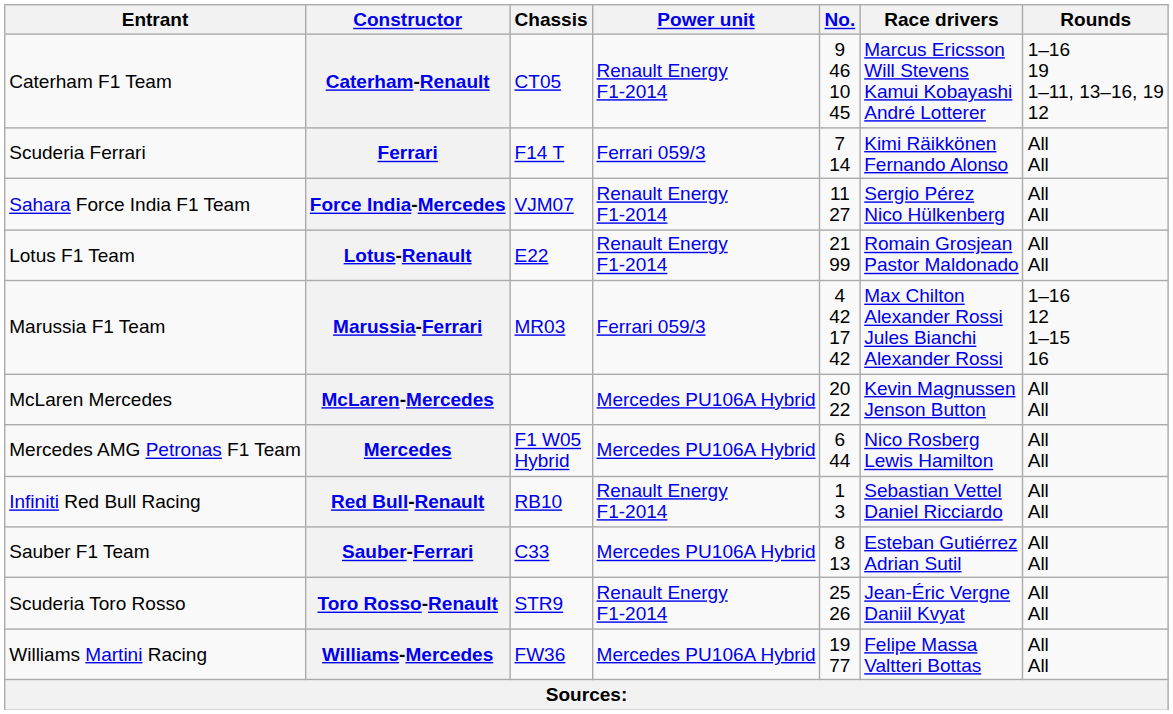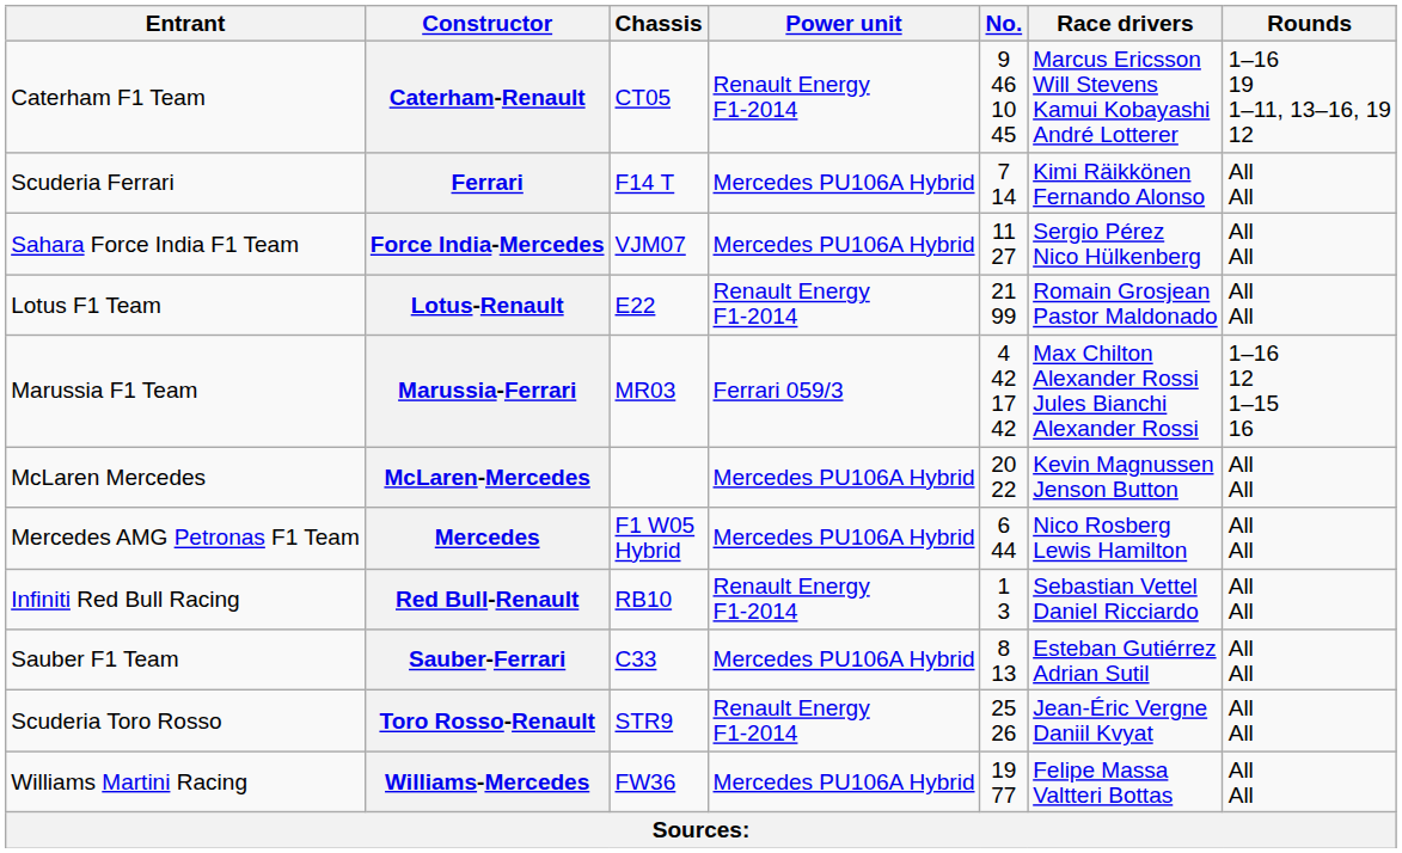 <table class="wikitable sortable" style="font-size: 85%;">
 <tr>
 <th class="unsortable" style="border-left:0px">Entrant</th>
 <th><a href='#'>Constructor</a></th>
 <th class="unsortable">Chassis</th>
 <th><a href='#'>Power unit</a></th>
 <th><a href='#'>No.</a></th>
 <th class="unsortable" style="border-left:0px">Race drivers</th>
 <th class="unsortable">Rounds</th>
 </tr>
 <tr>
 <td> Caterham F1 Team</td>
 <th><a href='#'>Caterham</a>-<a href='#'>Renault</a></th>
 <td><a href='#'>CT05</a></td>
 <td><a href='#'>Renault Energy<br>F1-2014</a></td>
 <td data-sort-value="9" align="center">9<br>46<br>10<br>45</td>
 <td valign="bottom" nowrap> <a href='#'>Marcus Ericsson</a><br> <a href='#'>Will Stevens</a><br> <a href='#'>Kamui Kobayashi</a><br> <a href='#'>André Lotterer</a></td>
 <td style="text-align:left" nowrap>1–16<br>19<br>1–11, 13–16, 19<br>12</td>
 </tr>
 <tr>
 <td> Scuderia Ferrari</td>
 <th><a href='#'>Ferrari</a></th>
 <td><a href='#'>F14 T</a></td>
-<td><a href='#'>Ferrari 059/3</a></td>
+<td><a href='#'>Mercedes PU106A Hybrid</a></td>
 <td data-sort-value="7" align="center">7<br>14</td>
 <td> <a href='#'>Kimi Räikkönen</a><br> <a href='#'>Fernando Alonso</a></td>
 <td style="text-align:left">All<br>All</td>
 </tr>
 <tr>
 <td> <a href='#'>Sahara</a> Force India F1 Team</td>
 <th><a href='#'>Force&nbsp;India</a>-<a href='#'>Mercedes</a></th>
 <td><a href='#'>VJM07</a></td>
-<td><a href='#'>Renault Energy<br>F1-2014</a></td>
+<td><a href='#'>Mercedes PU106A Hybrid</a></td>
 <td data-sort-value="11" align="center">11<br>27</td>
 <td> <a href='#'>Sergio Pérez</a><br> <a href='#'>Nico Hülkenberg</a></td>
 <td style="text-align:left">All<br>All</td>
 </tr>
 <tr>
 <td> Lotus F1 Team</td>
 <th><a href='#'>Lotus</a>-<a href='#'>Renault</a></th>
 <td><a href='#'>E22</a></td>
 <td><a href='#'>Renault Energy<br>F1-2014</a></td>
 <td data-sort-value="21" align="center">21<br>99</td>
 <td> <a href='#'>Romain Grosjean</a><br> <a href='#'>Pastor Maldonado</a></td>
 <td style="text-align:left">All<br>All</td>
 </tr>
 <tr>
 <td> Marussia F1 Team</td>
 <th><a href='#'>Marussia</a>-<a href='#'>Ferrari</a></th>
 <td><a href='#'>MR03</a></td>
 <td><a href='#'>Ferrari 059/3</a></td>
 <td data-sort-value="4" align="center">4<br>42<br>17<br>42</td>
 <td> <a href='#'>Max Chilton</a><br> <a href='#'>Alexander Rossi</a><br> <a href='#'>Jules Bianchi</a><br> <a href='#'>Alexander Rossi</a></td>
 <td style="text-align:left">1–16<br>12<br>1–15<br>16</td>
 </tr>
 <tr>
 <td> McLaren Mercedes</td>
 <th><a href='#'>McLaren</a>-<a href='#'>Mercedes</a></th>
 <td></td>
 <td><a href='#'>Mercedes PU106A Hybrid</a></td>
 <td data-sort-value="20" align="center">20<br>22</td>
 <td> <a href='#'>Kevin Magnussen</a><br> <a href='#'>Jenson Button</a></td>
 <td style="text-align:left">All<br>All</td>
 </tr>
 <tr>
 <td nowrap> Mercedes AMG <a href='#'>Petronas</a> F1 Team</td>
 <th><a href='#'>Mercedes</a></th>
 <td><a href='#'>F1 W05<br>Hybrid</a></td>
 <td><a href='#'>Mercedes PU106A Hybrid</a></td>
 <td data-sort-value="6" align="center">6<br>44</td>
 <td> <a href='#'>Nico Rosberg</a><br> <a href='#'>Lewis Hamilton</a></td>
 <td style="text-align:left">All<br>All</td>
 </tr>
 <tr>
 <td> <a href='#'>Infiniti</a> Red Bull Racing</td>
 <th><a href='#'>Red Bull</a>-<a href='#'>Renault</a></th>
 <td><a href='#'>RB10</a></td>
 <td><a href='#'>Renault Energy<br>F1-2014</a></td>
 <td data-sort-value="1" align="center">1<br>3</td>
 <td> <a href='#'>Sebastian Vettel</a><br> <a href='#'>Daniel Ricciardo</a></td>
 <td style="text-align:left">All<br>All</td>
 </tr>
 <tr>
 <td> Sauber F1 Team</td>
 <th><a href='#'>Sauber</a>-<a href='#'>Ferrari</a></th>
 <td><a href='#'>C33</a></td>
 <td><a href='#'>Mercedes PU106A Hybrid</a></td>
 <td data-sort-value="8" align="center">8<br>13</td>
 <td> <a href='#'>Esteban Gutiérrez</a><br> <a href='#'>Adrian Sutil</a></td>
 <td style="text-align:left">All<br>All</td>
 </tr>
 <tr>
 <td> Scuderia Toro Rosso</td>
 <th><a href='#'>Toro Rosso</a>-<a href='#'>Renault</a></th>
 <td><a href='#'>STR9</a></td>
 <td><a href='#'>Renault Energy<br>F1-2014</a></td>
 <td data-sort-value="25" align="center">25<br>26</td>
 <td> <a href='#'>Jean-Éric Vergne</a><br> <a href='#'>Daniil Kvyat</a></td>
 <td style="text-align:left">All<br>All</td>
 </tr>
 <tr>
 <td> Williams <a href='#'>Martini</a> Racing</td>
 <th><a href='#'>Williams</a>-<a href='#'>Mercedes</a></th>
 <td><a href='#'>FW36</a></td>
 <td><a href='#'>Mercedes PU106A Hybrid</a></td>
 <td data-sort-value="19" align="center">19<br>77</td>
 <td> <a href='#'>Felipe Massa</a><br> <a href='#'>Valtteri Bottas</a></td>
 <td style="text-align:left">All<br>All</td>
 </tr>
 <tr>
 <th colspan="10">Sources:</th>
 </tr>
 </table>
